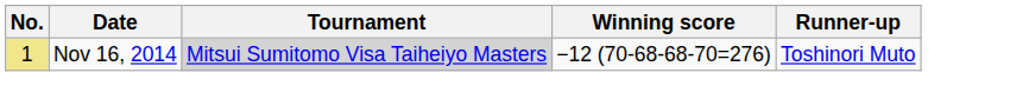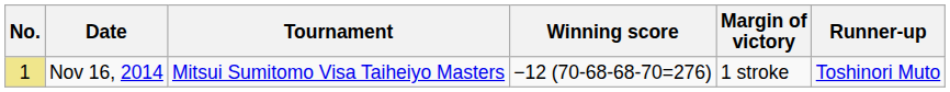 <table class="wikitable" style="font-size:95%;">
 <tr>
 <th>No.</th>
 <th>Date</th>
 <th>Tournament</th>
 <th>Winning score</th>
+<th>Margin of<br>victory</th>
 <th>Runner-up</th>
 </tr>
 <tr>
 <td align=center style="background: khaki;">1</td>
 <td align=right>Nov 16, <a href='#'>2014</a></td>
-<td style="background: lightgrey;"><a href='#'>Mitsui Sumitomo Visa Taiheiyo Masters</a></td>
+<td><a href='#'>Mitsui Sumitomo Visa Taiheiyo Masters</a></td>
 <td>−12 (70-68-68-70=276)</td>
+<td>1 stroke</td>
 <td> <a href='#'>Toshinori Muto</a></td>
 </tr>
 </table>
